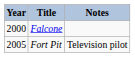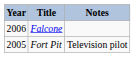 <table class="wikitable" style="font-size:95%;">
 <tr>
 <th style="background:#B0C4DE;">Year</th>
 <th style="background:#B0C4DE;">Title</th>
 <th style="background:#B0C4DE;">Notes</th>
 </tr>
 <tr>
-<td>2000</td>
+<td>2006</td>
 <td><em><a href='#'>Falcone</a></em></td>
 <td></td>
 </tr>
 <tr>
 <td>2005</td>
 <td><em>Fort Pit</em></td>
 <td>Television pilot</td>
 </tr>
 </table>
